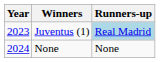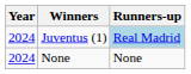 <table class="wikitable">
 <tr>
 <th>Year</th>
 <th>Winners</th>
 <th>Runners-up</th>
 </tr>
 <tr>
-<td><a href='#'>2023</a></td>
+<td><a href='#'>2024</a></td>
 <td><a href='#'>Juventus</a> (1)</td>
 <td style="background: lightblue;"><a href='#'>Real Madrid</a></td>
 </tr>
 <tr>
 <td><a href='#'>2024</a></td>
 <td>None</td>
 <td>None</td>
 </tr>
 </table>
